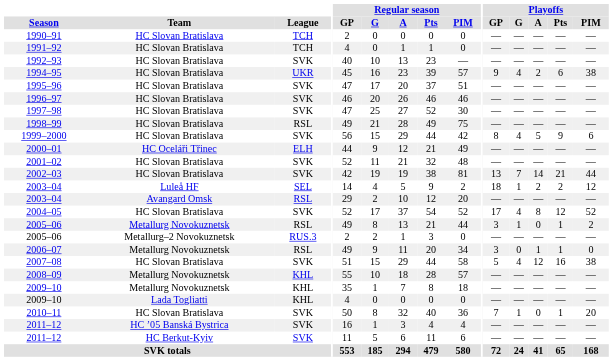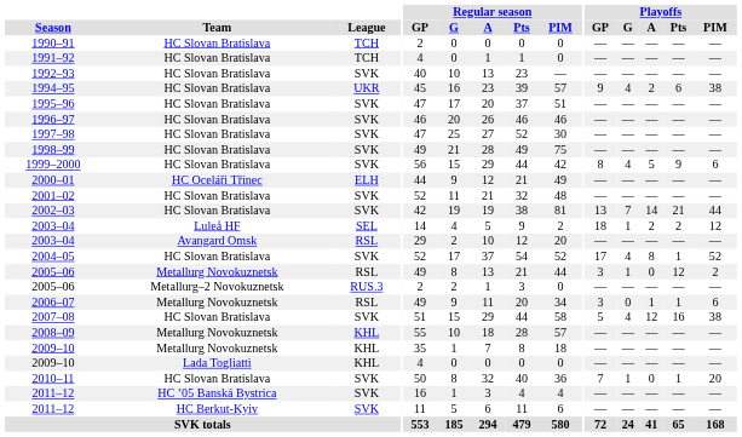 <table border="0" cellpadding="1" cellspacing="0" style="text-align:center; width:60em">
 <tr bgcolor="#e0e0e0">
 <th colspan="3" bgcolor="#ffffff"></th>
 <th rowspan="99" bgcolor="#ffffff"></th>
 <th colspan="5"><a href='#'>Regular season</a></th>
 <th rowspan="99" bgcolor="#ffffff"></th>
 <th colspan="5"><a href='#'>Playoffs</a></th>
 </tr>
 <tr bgcolor="#e0e0e0">
 <th><a href='#'>Season</a></th>
 <th>Team</th>
 <th>League</th>
 <th>GP</th>
 <th><a href='#'>G</a></th>
 <th><a href='#'>A</a></th>
 <th><a href='#'>Pts</a></th>
 <th><a href='#'>PIM</a></th>
 <th>GP</th>
 <th>G</th>
 <th>A</th>
 <th>Pts</th>
 <th>PIM</th>
 </tr>
 <tr>
 <td><a href='#'>1990–91</a></td>
 <td><a href='#'>HC Slovan Bratislava</a></td>
 <td><a href='#'>TCH</a></td>
 <td>2</td>
 <td>0</td>
 <td>0</td>
 <td>0</td>
 <td>0</td>
 <td>—</td>
 <td>—</td>
 <td>—</td>
 <td>—</td>
 <td>—</td>
 </tr>
 <tr bgcolor="#f0f0f0">
 <td><a href='#'>1991–92</a></td>
 <td>HC Slovan Bratislava</td>
 <td>TCH</td>
 <td>4</td>
 <td>0</td>
 <td>1</td>
 <td>1</td>
 <td>0</td>
 <td>—</td>
 <td>—</td>
 <td>—</td>
 <td>—</td>
 <td>—</td>
 </tr>
 <tr>
 <td><a href='#'>1992–93</a></td>
 <td>HC Slovan Bratislava</td>
 <td>SVK</td>
 <td>40</td>
 <td>10</td>
 <td>13</td>
 <td>23</td>
 <td>—</td>
 <td>—</td>
 <td>—</td>
 <td>—</td>
 <td>—</td>
 <td>—</td>
 </tr>
 <tr bgcolor="#f0f0f0">
 <td><a href='#'>1994–95</a></td>
 <td>HC Slovan Bratislava</td>
 <td><a href='#'>UKR</a></td>
 <td>45</td>
 <td>16</td>
 <td>23</td>
 <td>39</td>
 <td>57</td>
 <td>9</td>
 <td>4</td>
 <td>2</td>
 <td>6</td>
 <td>38</td>
 </tr>
 <tr>
 <td><a href='#'>1995–96</a></td>
 <td>HC Slovan Bratislava</td>
 <td>SVK</td>
 <td>47</td>
 <td>17</td>
 <td>20</td>
 <td>37</td>
 <td>51</td>
 <td>—</td>
 <td>—</td>
 <td>—</td>
 <td>—</td>
 <td>—</td>
 </tr>
 <tr bgcolor="#f0f0f0">
 <td><a href='#'>1996–97</a></td>
 <td>HC Slovan Bratislava</td>
 <td>SVK</td>
 <td>46</td>
 <td>20</td>
 <td>26</td>
 <td>46</td>
 <td>46</td>
 <td>—</td>
 <td>—</td>
 <td>—</td>
 <td>—</td>
 <td>—</td>
 </tr>
 <tr>
 <td><a href='#'>1997–98</a></td>
 <td>HC Slovan Bratislava</td>
 <td>SVK</td>
 <td>47</td>
 <td>25</td>
 <td>27</td>
 <td>52</td>
 <td>30</td>
 <td>—</td>
 <td>—</td>
 <td>—</td>
 <td>—</td>
 <td>—</td>
 </tr>
 <tr bgcolor="#f0f0f0">
 <td><a href='#'>1998–99</a></td>
 <td>HC Slovan Bratislava</td>
-<td>RSL</td>
+<td>SVK</td>
 <td>49</td>
 <td>21</td>
 <td>28</td>
 <td>49</td>
 <td>75</td>
 <td>—</td>
 <td>—</td>
 <td>—</td>
 <td>—</td>
 <td>—</td>
 </tr>
 <tr>
 <td><a href='#'>1999–2000</a></td>
 <td>HC Slovan Bratislava</td>
 <td>SVK</td>
 <td>56</td>
 <td>15</td>
 <td>29</td>
 <td>44</td>
 <td>42</td>
 <td>8</td>
 <td>4</td>
 <td>5</td>
 <td>9</td>
 <td>6</td>
 </tr>
 <tr bgcolor="#f0f0f0">
 <td><a href='#'>2000–01</a></td>
 <td><a href='#'>HC Oceláři Třinec</a></td>
 <td><a href='#'>ELH</a></td>
 <td>44</td>
 <td>9</td>
 <td>12</td>
 <td>21</td>
 <td>49</td>
 <td>—</td>
 <td>—</td>
 <td>—</td>
 <td>—</td>
 <td>—</td>
 </tr>
 <tr>
 <td><a href='#'>2001–02</a></td>
 <td>HC Slovan Bratislava</td>
 <td>SVK</td>
 <td>52</td>
 <td>11</td>
 <td>21</td>
 <td>32</td>
 <td>48</td>
 <td>—</td>
 <td>—</td>
 <td>—</td>
 <td>—</td>
 <td>—</td>
 </tr>
 <tr bgcolor="#f0f0f0">
 <td><a href='#'>2002–03</a></td>
 <td>HC Slovan Bratislava</td>
 <td>SVK</td>
 <td>42</td>
 <td>19</td>
 <td>19</td>
 <td>38</td>
 <td>81</td>
 <td>13</td>
 <td>7</td>
 <td>14</td>
 <td>21</td>
 <td>44</td>
 </tr>
 <tr>
 <td><a href='#'>2003–04</a></td>
 <td><a href='#'>Luleå HF</a></td>
 <td><a href='#'>SEL</a></td>
 <td>14</td>
 <td>4</td>
 <td>5</td>
 <td>9</td>
 <td>2</td>
 <td>18</td>
 <td>1</td>
 <td>2</td>
 <td>2</td>
 <td>12</td>
 </tr>
 <tr bgcolor="#f0f0f0">
 <td><a href='#'>2003–04</a></td>
 <td><a href='#'>Avangard Omsk</a></td>
 <td><a href='#'>RSL</a></td>
 <td>29</td>
 <td>2</td>
 <td>10</td>
 <td>12</td>
 <td>20</td>
 <td>—</td>
 <td>—</td>
 <td>—</td>
 <td>—</td>
 <td>—</td>
 </tr>
 <tr>
 <td><a href='#'>2004–05</a></td>
 <td>HC Slovan Bratislava</td>
 <td>SVK</td>
 <td>52</td>
 <td>17</td>
 <td>37</td>
 <td>54</td>
 <td>52</td>
 <td>17</td>
 <td>4</td>
 <td>8</td>
-<td>12</td>
+<td>1</td>
 <td>52</td>
 </tr>
 <tr bgcolor="#f0f0f0">
 <td><a href='#'>2005–06</a></td>
 <td><a href='#'>Metallurg Novokuznetsk</a></td>
 <td>RSL</td>
 <td>49</td>
 <td>8</td>
 <td>13</td>
 <td>21</td>
 <td>44</td>
 <td>3</td>
 <td>1</td>
 <td>0</td>
-<td>1</td>
+<td>12</td>
 <td>2</td>
 </tr>
 <tr>
 <td>2005–06</td>
 <td>Metallurg–2 Novokuznetsk</td>
 <td><a href='#'>RUS.3</a></td>
 <td>2</td>
 <td>2</td>
 <td>1</td>
 <td>3</td>
 <td>0</td>
 <td>—</td>
 <td>—</td>
 <td>—</td>
 <td>—</td>
 <td>—</td>
 </tr>
 <tr bgcolor="#f0f0f0">
 <td><a href='#'>2006–07</a></td>
 <td>Metallurg Novokuznetsk</td>
 <td>RSL</td>
 <td>49</td>
 <td>9</td>
 <td>11</td>
 <td>20</td>
 <td>34</td>
 <td>3</td>
 <td>0</td>
 <td>1</td>
 <td>1</td>
-<td>0</td>
+<td>6</td>
 </tr>
 <tr>
 <td><a href='#'>2007–08</a></td>
 <td>HC Slovan Bratislava</td>
 <td>SVK</td>
 <td>51</td>
 <td>15</td>
 <td>29</td>
 <td>44</td>
 <td>58</td>
 <td>5</td>
 <td>4</td>
 <td>12</td>
 <td>16</td>
 <td>38</td>
 </tr>
 <tr bgcolor="#f0f0f0">
 <td><a href='#'>2008–09</a></td>
 <td>Metallurg Novokuznetsk</td>
 <td><a href='#'>KHL</a></td>
 <td>55</td>
 <td>10</td>
 <td>18</td>
 <td>28</td>
 <td>57</td>
 <td>—</td>
 <td>—</td>
 <td>—</td>
 <td>—</td>
 <td>—</td>
 </tr>
 <tr>
 <td><a href='#'>2009–10</a></td>
 <td>Metallurg Novokuznetsk</td>
 <td>KHL</td>
 <td>35</td>
 <td>1</td>
 <td>7</td>
 <td>8</td>
 <td>18</td>
 <td>—</td>
 <td>—</td>
 <td>—</td>
 <td>—</td>
 <td>—</td>
 </tr>
 <tr bgcolor="#f0f0f0">
 <td>2009–10</td>
 <td><a href='#'>Lada Togliatti</a></td>
 <td>KHL</td>
 <td>4</td>
 <td>0</td>
 <td>0</td>
 <td>0</td>
 <td>0</td>
 <td>—</td>
 <td>—</td>
 <td>—</td>
 <td>—</td>
 <td>—</td>
 </tr>
 <tr>
 <td><a href='#'>2010–11</a></td>
 <td>HC Slovan Bratislava</td>
 <td>SVK</td>
 <td>50</td>
 <td>8</td>
 <td>32</td>
 <td>40</td>
 <td>36</td>
 <td>7</td>
 <td>1</td>
 <td>0</td>
 <td>1</td>
 <td>20</td>
 </tr>
 <tr bgcolor="#f0f0f0">
 <td><a href='#'>2011–12</a></td>
 <td><a href='#'>HC ’05 Banská Bystrica</a></td>
 <td>SVK</td>
 <td>16</td>
 <td>1</td>
 <td>3</td>
 <td>4</td>
 <td>4</td>
 <td>—</td>
 <td>—</td>
 <td>—</td>
 <td>—</td>
 <td>—</td>
 </tr>
 <tr>
 <td><a href='#'>2011–12</a></td>
 <td><a href='#'>HC Berkut-Kyiv</a></td>
 <td><a href='#'>SVK</a></td>
 <td>11</td>
 <td>5</td>
 <td>6</td>
 <td>11</td>
 <td>6</td>
 <td>—</td>
 <td>—</td>
 <td>—</td>
 <td>—</td>
 <td>—</td>
 </tr>
 <tr bgcolor="#e0e0e0">
 <th colspan="3">SVK totals</th>
 <th>553</th>
 <th>185</th>
 <th>294</th>
 <th>479</th>
 <th>580</th>
 <th>72</th>
 <th>24</th>
 <th>41</th>
 <th>65</th>
 <th>168</th>
 </tr>
 </table>
